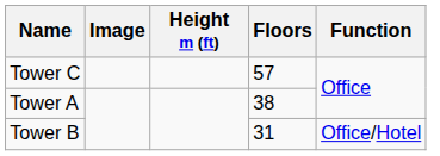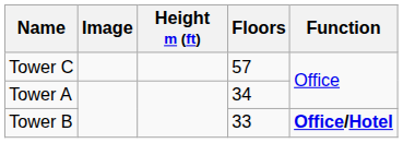 <table class="wikitable sortable static-row-numbers">
 <tr>
 <th>Name</th>
 <th>Image</th>
 <th width="75px">Height<br><small><a href='#'>m</a> (<a href='#'>ft</a>)</small></th>
 <th>Floors</th>
 <th>Function</th>
 </tr>
 <tr>
 <td>Tower C</td>
 <td></td>
 <td></td>
 <td>57</td>
 <td rowspan=2><a href='#'>Office</a></td>
 </tr>
 <tr>
 <td>Tower A</td>
 <td rowspan=2></td>
 <td rowspan=2></td>
-<td>38</td>
+<td>34</td>
 </tr>
 <tr>
 <td>Tower B</td>
-<td>31</td>
-<td><a href='#'>Office</a>/<a href='#'>Hotel</a></td>
+<td>33</td>
+<td><strong><a href='#'>Office</a>/<a href='#'>Hotel</a></strong></td>
 </tr>
 </table>
